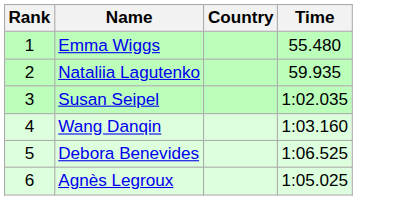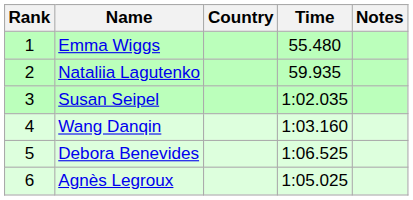 <table class="wikitable" style="text-align:center">
 <tr>
 <th>Rank</th>
 <th>Name</th>
 <th>Country</th>
 <th>Time</th>
+<th>Notes</th>
 </tr>
 <tr bgcolor=bbffbb>
 <td>1</td>
 <td align="left"><a href='#'>Emma Wiggs</a></td>
 <td align="left"></td>
 <td>55.480</td>
+<td></td>
 </tr>
 <tr bgcolor=bbffbb>
 <td>2</td>
 <td align="left"><a href='#'>Nataliia Lagutenko</a></td>
 <td align="left"></td>
 <td>59.935</td>
+<td></td>
 </tr>
 <tr bgcolor=bbffbb>
 <td>3</td>
 <td align="left"><a href='#'>Susan Seipel</a></td>
 <td align="left"></td>
 <td>1:02.035</td>
+<td></td>
 </tr>
 <tr bgcolor=ddffdd>
 <td>4</td>
 <td align="left"><a href='#'>Wang Danqin</a></td>
 <td align="left"></td>
 <td>1:03.160</td>
+<td></td>
 </tr>
 <tr bgcolor=ddffdd>
 <td>5</td>
 <td align="left"><a href='#'>Debora Benevides</a></td>
 <td align="left"></td>
 <td>1:06.525</td>
+<td></td>
 </tr>
 <tr bgcolor=ddffdd>
 <td>6</td>
 <td align="left"><a href='#'>Agnès Legroux</a></td>
 <td align="left"></td>
 <td>1:05.025</td>
+<td></td>
 </tr>
 </table>
